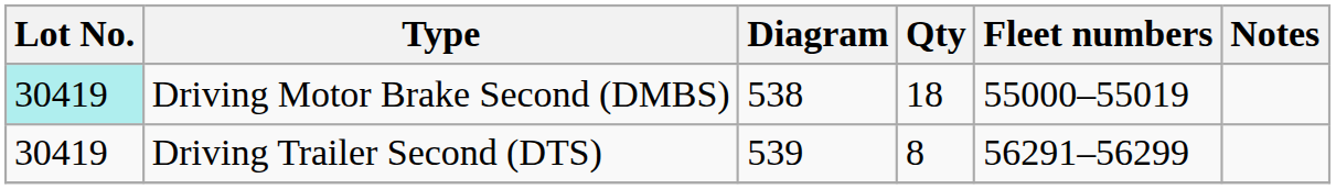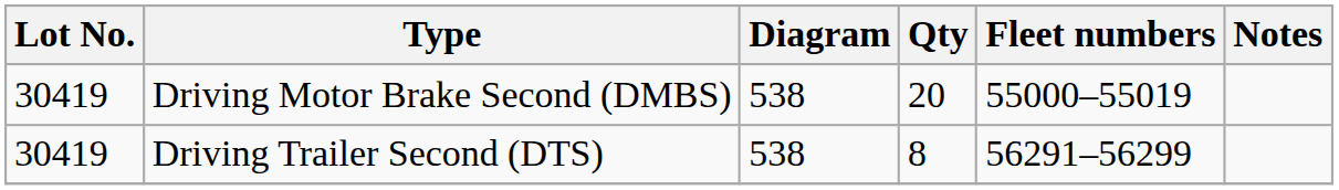 <table class=wikitable>
 <tr>
 <th>Lot No.</th>
 <th>Type</th>
 <th>Diagram</th>
 <th>Qty</th>
 <th>Fleet numbers</th>
 <th>Notes</th>
 </tr>
 <tr>
-<td style="background: paleturquoise;">30419</td>
+<td>30419</td>
 <td>Driving Motor Brake Second (DMBS)</td>
 <td>538</td>
-<td>18</td>
+<td>20</td>
 <td>55000–55019</td>
 <td></td>
 </tr>
 <tr>
 <td>30419</td>
 <td>Driving Trailer Second (DTS)</td>
-<td>539</td>
+<td>538</td>
 <td>8</td>
 <td>56291–56299</td>
 <td></td>
 </tr>
 <tr>
 </tr>
 </table>
